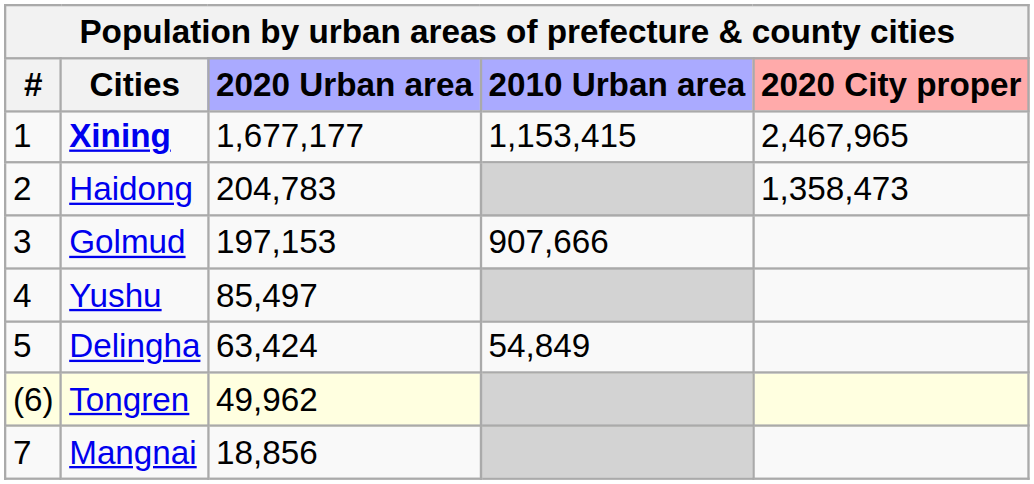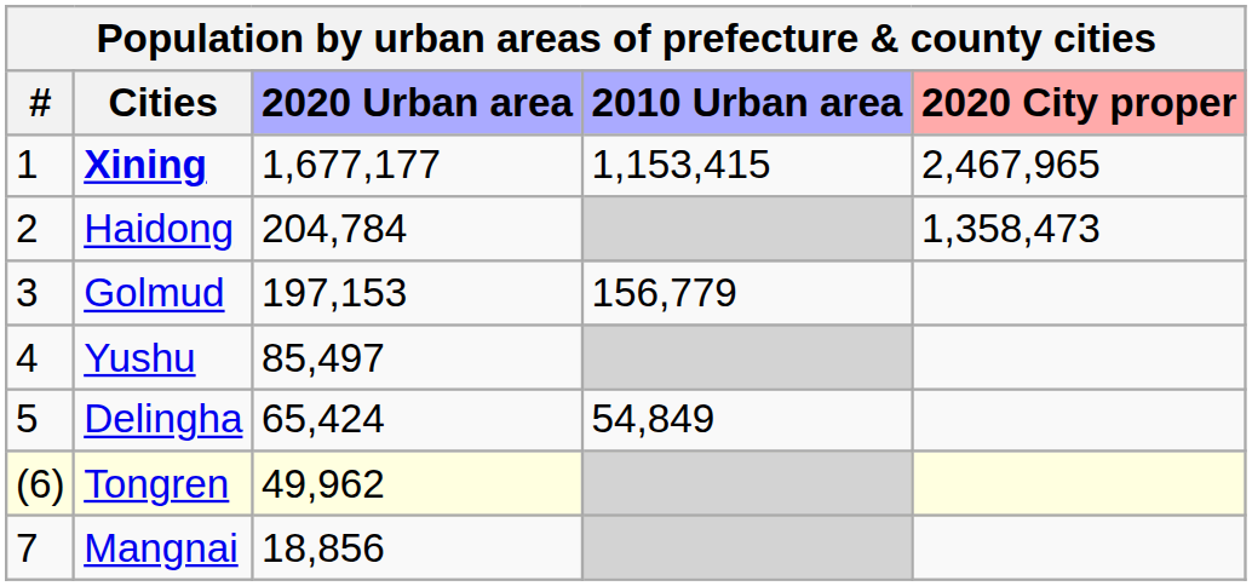 <table class="wikitable sortable collapsible" style="font-size:90%;">
 <tr>
 <th colspan=5>Population by urban areas of prefecture & county cities</th>
 </tr>
 <tr>
 <th>#</th>
 <th>Cities</th>
 <th style="background-color: #aaaaff;">2020 Urban area</th>
 <th style="background-color: #aaaaff;">2010 Urban area</th>
 <th style="background-color: #ffaaaa;">2020 City proper</th>
 </tr>
 <tr>
 <td>1</td>
 <td><strong><a href='#'>Xining</a></strong></td>
 <td>1,677,177</td>
 <td>1,153,415</td>
 <td>2,467,965</td>
 </tr>
 <tr>
 <td>2</td>
 <td><a href='#'>Haidong</a></td>
-<td>204,783</td>
+<td>204,784</td>
 <td bgcolor="lightgrey"></td>
 <td>1,358,473</td>
 </tr>
 <tr>
 <td>3</td>
 <td><a href='#'>Golmud</a></td>
 <td>197,153</td>
-<td>907,666</td>
+<td>156,779</td>
 <td></td>
 </tr>
 <tr>
 <td>4</td>
 <td><a href='#'>Yushu</a></td>
 <td>85,497</td>
 <td bgcolor="lightgrey"></td>
 <td></td>
 </tr>
 <tr>
 <td>5</td>
 <td><a href='#'>Delingha</a></td>
-<td>63,424</td>
+<td>65,424</td>
 <td>54,849</td>
 <td></td>
 </tr>
 <tr bgcolor="lightyellow">
 <td>(6)</td>
 <td><a href='#'>Tongren</a></td>
 <td>49,962</td>
 <td bgcolor="lightgrey"></td>
 <td></td>
 </tr>
 <tr>
 <td>7</td>
 <td><a href='#'>Mangnai</a></td>
 <td>18,856</td>
 <td bgcolor="lightgrey"></td>
 <td></td>
 </tr>
 </table>
